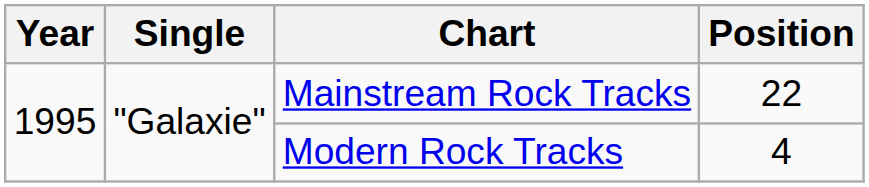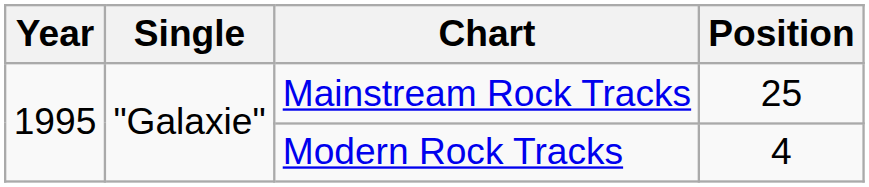 <table class="wikitable">
 <tr>
 <th>Year</th>
 <th>Single</th>
 <th>Chart</th>
 <th>Position</th>
 </tr>
 <tr>
 <td rowspan="2">1995</td>
 <td rowspan="2">"Galaxie"</td>
 <td><a href='#'>Mainstream Rock Tracks</a></td>
-<td style="text-align:center;">22</td>
+<td style="text-align:center;">25</td>
 </tr>
 <tr>
 <td><a href='#'>Modern Rock Tracks</a></td>
 <td style="text-align:center;">4</td>
 </tr>
 </table>
